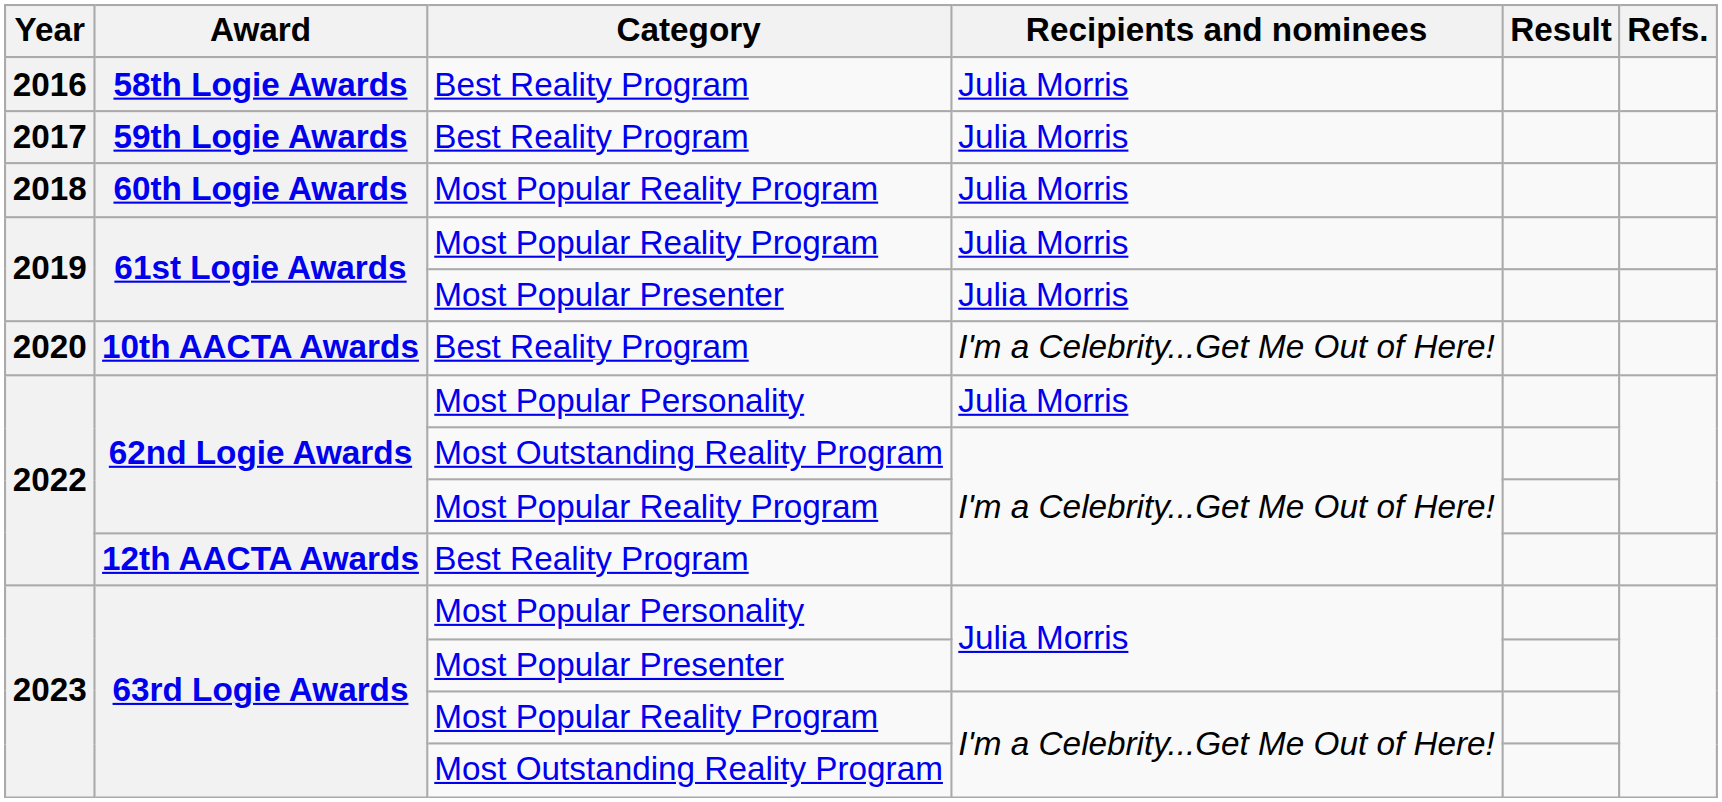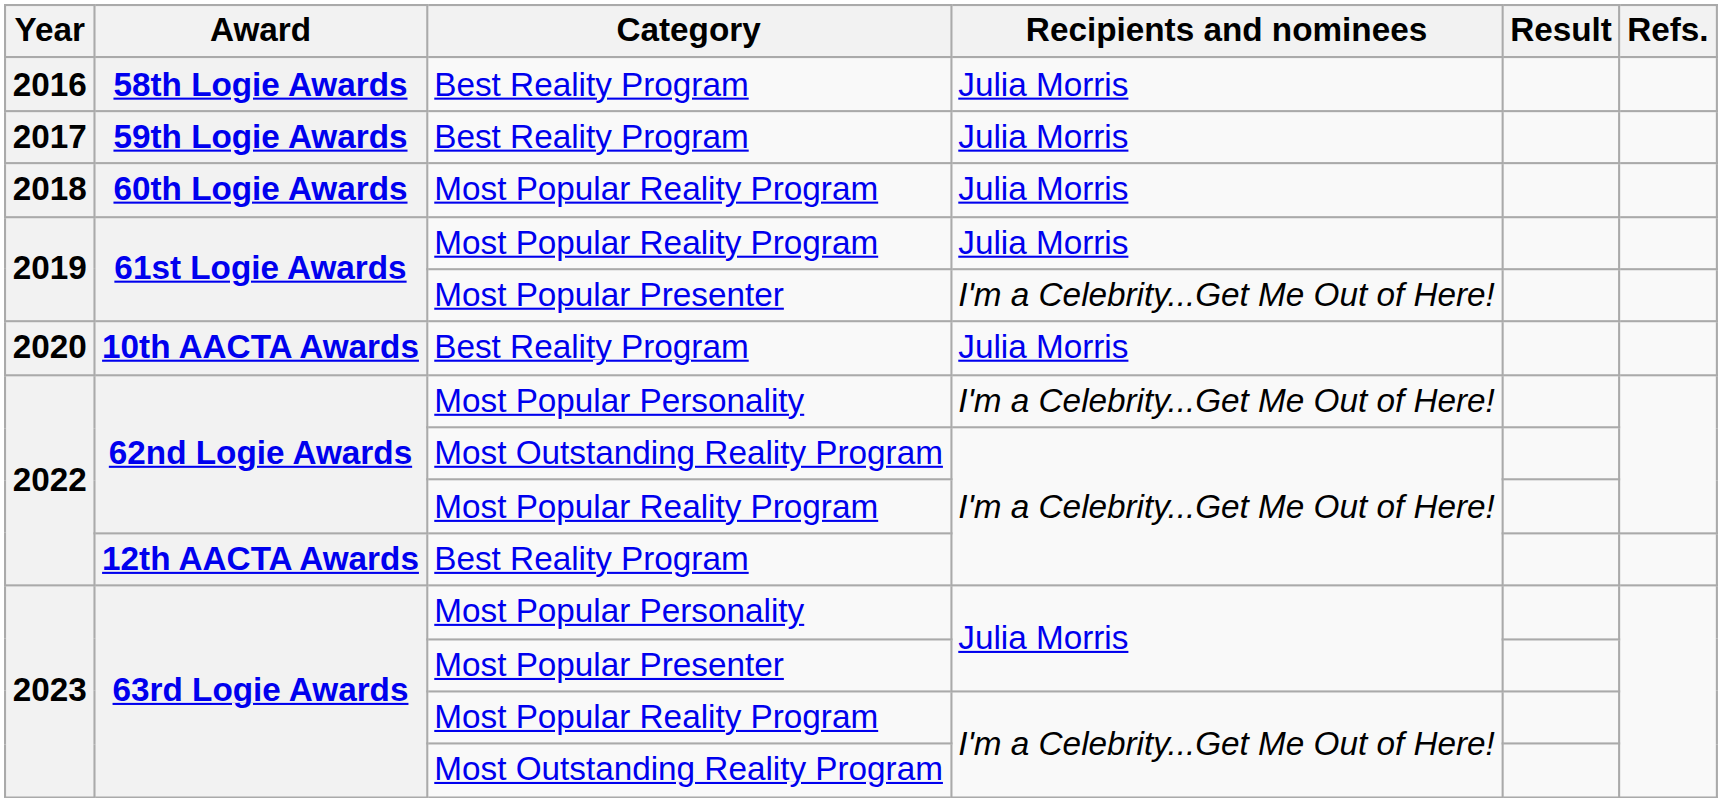 <table class="wikitable">
 <tr>
 <th>Year</th>
 <th>Award</th>
 <th>Category</th>
 <th>Recipients and nominees</th>
 <th>Result</th>
 <th>Refs.</th>
 </tr>
 <tr>
 <th rowspan="1">2016</th>
 <th rowspan="1"><strong><a href='#'>58th Logie Awards</a></strong></th>
 <td><a href='#'>Best Reality Program</a></td>
 <td><a href='#'>Julia Morris</a></td>
 <td></td>
 <td></td>
 </tr>
 <tr>
 <th rowspan="1">2017</th>
 <th rowspan="1"><strong><a href='#'>59th Logie Awards</a></strong></th>
 <td><a href='#'>Best Reality Program</a></td>
 <td><a href='#'>Julia Morris</a></td>
 <td></td>
 <td></td>
 </tr>
 <tr>
 <th rowspan="1">2018</th>
 <th rowspan="1"><strong><a href='#'>60th Logie Awards</a></strong></th>
 <td><a href='#'>Most Popular Reality Program</a></td>
 <td><a href='#'>Julia Morris</a></td>
 <td></td>
 <td></td>
 </tr>
 <tr>
 <th rowspan="2">2019</th>
 <th rowspan="2"><strong><a href='#'>61st Logie Awards</a></strong></th>
 <td><a href='#'>Most Popular Reality Program</a></td>
 <td><a href='#'>Julia Morris</a></td>
 <td></td>
 <td></td>
 </tr>
 <tr>
 <td><a href='#'>Most Popular Presenter</a></td>
-<td><a href='#'>Julia Morris</a></td>
+<td><em>I'm a Celebrity...Get Me Out of Here!</em></td>
 <td></td>
 <td></td>
 </tr>
 <tr>
 <th rowspan="1">2020</th>
 <th rowspan="1"><strong><a href='#'>10th AACTA Awards</a></strong></th>
 <td><a href='#'>Best Reality Program</a></td>
-<td><em>I'm a Celebrity...Get Me Out of Here!</em></td>
+<td><a href='#'>Julia Morris</a></td>
 <td></td>
 <td></td>
 </tr>
 <tr>
 <th rowspan="4">2022</th>
 <th rowspan="3"><strong><a href='#'>62nd Logie Awards</a></strong></th>
 <td><a href='#'>Most Popular Personality</a></td>
-<td><a href='#'>Julia Morris</a></td>
+<td><em>I'm a Celebrity...Get Me Out of Here!</em></td>
 <td></td>
 <td rowspan="3"></td>
 </tr>
 <tr>
 <td><a href='#'>Most Outstanding Reality Program</a></td>
 <td rowspan="3"><em>I'm a Celebrity...Get Me Out of Here!</em></td>
 <td></td>
 </tr>
 <tr>
 <td><a href='#'>Most Popular Reality Program</a></td>
 <td></td>
 </tr>
 <tr>
 <th rowspan="1"><strong><a href='#'>12th AACTA Awards</a></strong></th>
 <td><a href='#'>Best Reality Program</a></td>
 <td></td>
 <td></td>
 </tr>
 <tr>
 <th rowspan="4">2023</th>
 <th rowspan="4"><strong><a href='#'>63rd Logie Awards</a></strong></th>
 <td><a href='#'>Most Popular Personality</a></td>
 <td rowspan="2"><a href='#'>Julia Morris</a></td>
 <td></td>
 <td rowspan="4"></td>
 </tr>
 <tr>
 <td><a href='#'>Most Popular Presenter</a></td>
 <td></td>
 </tr>
 <tr>
 <td><a href='#'>Most Popular Reality Program</a></td>
 <td rowspan="2"><em>I'm a Celebrity...Get Me Out of Here!</em></td>
 <td></td>
 </tr>
 <tr>
 <td><a href='#'>Most Outstanding Reality Program</a></td>
 <td></td>
 </tr>
 </table>
